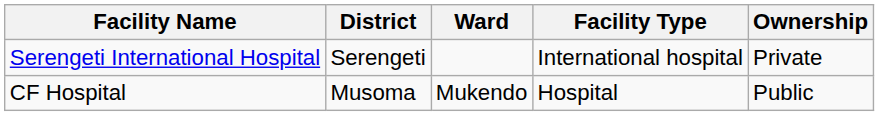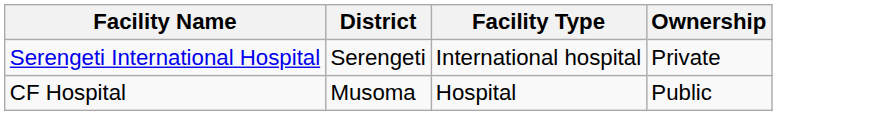 <table class="wikitable sortable">
 <tr>
 <th>Facility Name</th>
 <th>District</th>
-<th>Ward</th>
 <th>Facility Type</th>
 <th>Ownership</th>
 </tr>
 <tr>
 <td><a href='#'>Serengeti International Hospital</a></td>
 <td>Serengeti</td>
-<td></td>
 <td>International hospital</td>
 <td>Private</td>
 </tr>
 <tr>
 <td>CF Hospital</td>
 <td>Musoma</td>
-<td>Mukendo</td>
 <td>Hospital</td>
 <td>Public</td>
 </tr>
 </table>
